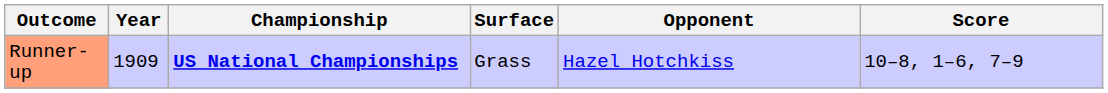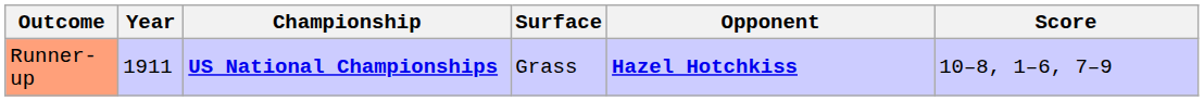 <table class='sortable wikitable'>
 <tr>
 <th style="width:65px">Outcome</th>
 <th style="width:35px">Year</th>
 <th style="width:200px">Championship</th>
 <th style="width:50px">Surface</th>
 <th style="width:200px">Opponent</th>
 <th style="width:160px" class="unsortable">Score</th>
 </tr>
 <tr style="background:#ccf;">
 <td style="background:#ffa07a;">Runner-up</td>
-<td>1909</td>
+<td>1911</td>
 <td><strong><a href='#'>US National Championships</a></strong></td>
 <td>Grass</td>
-<td> <a href='#'>Hazel Hotchkiss</a></td>
+<td><strong> <a href='#'>Hazel Hotchkiss</a></strong></td>
 <td>10–8, 1–6, 7–9</td>
 </tr>
 </table>
